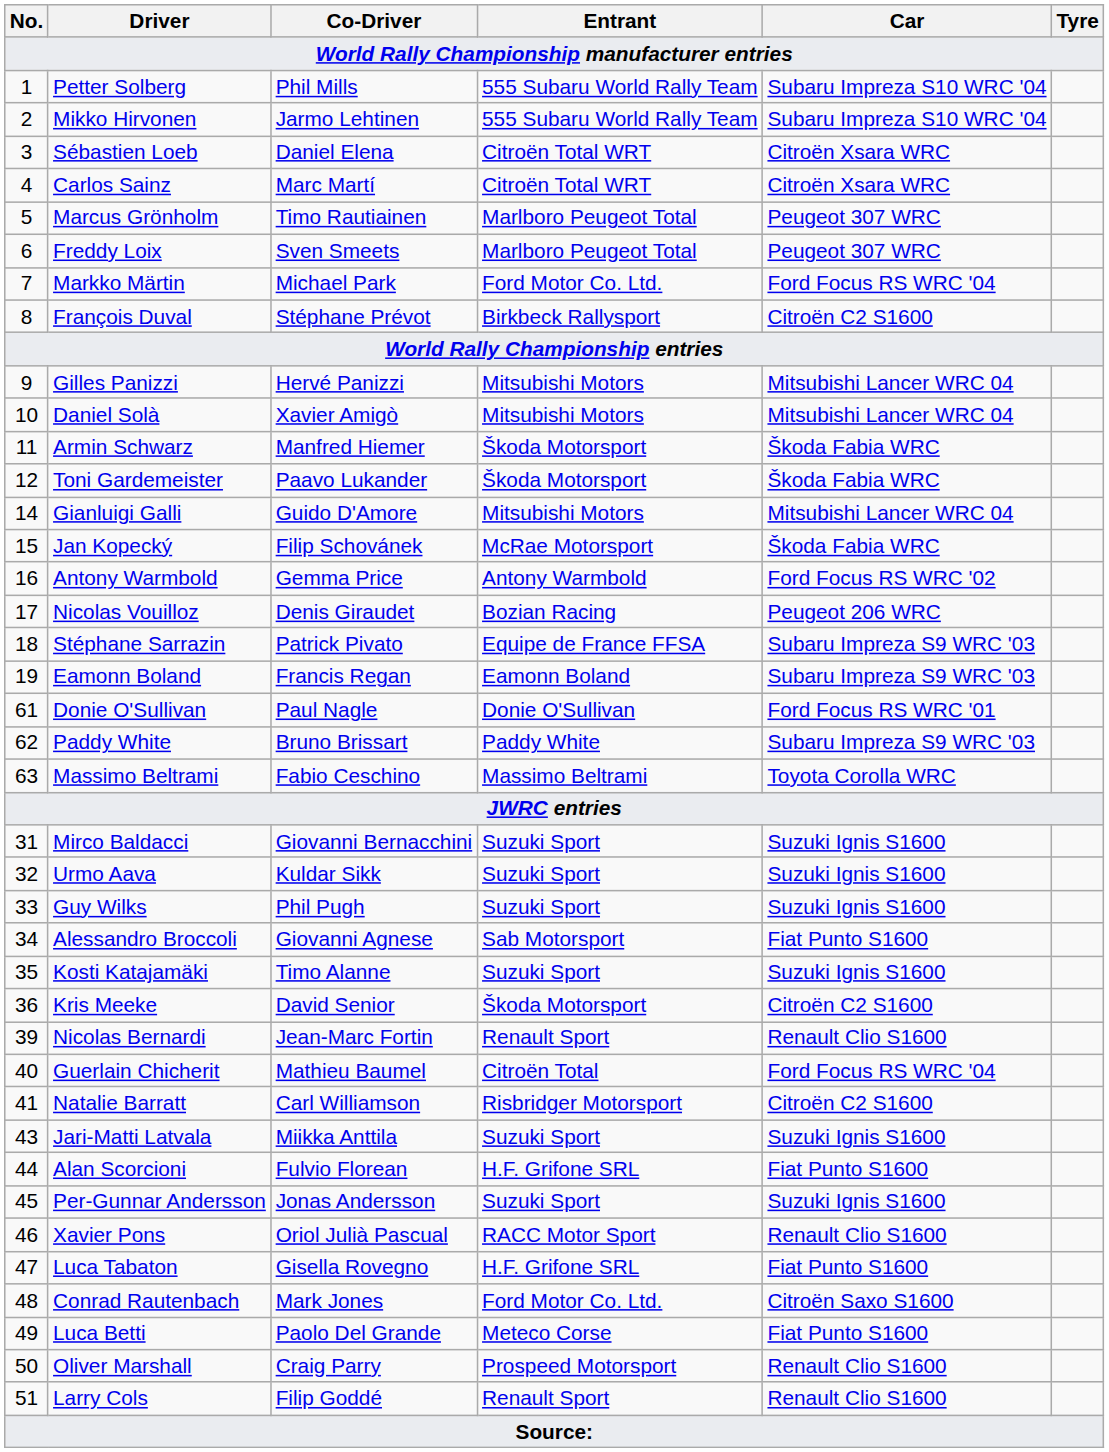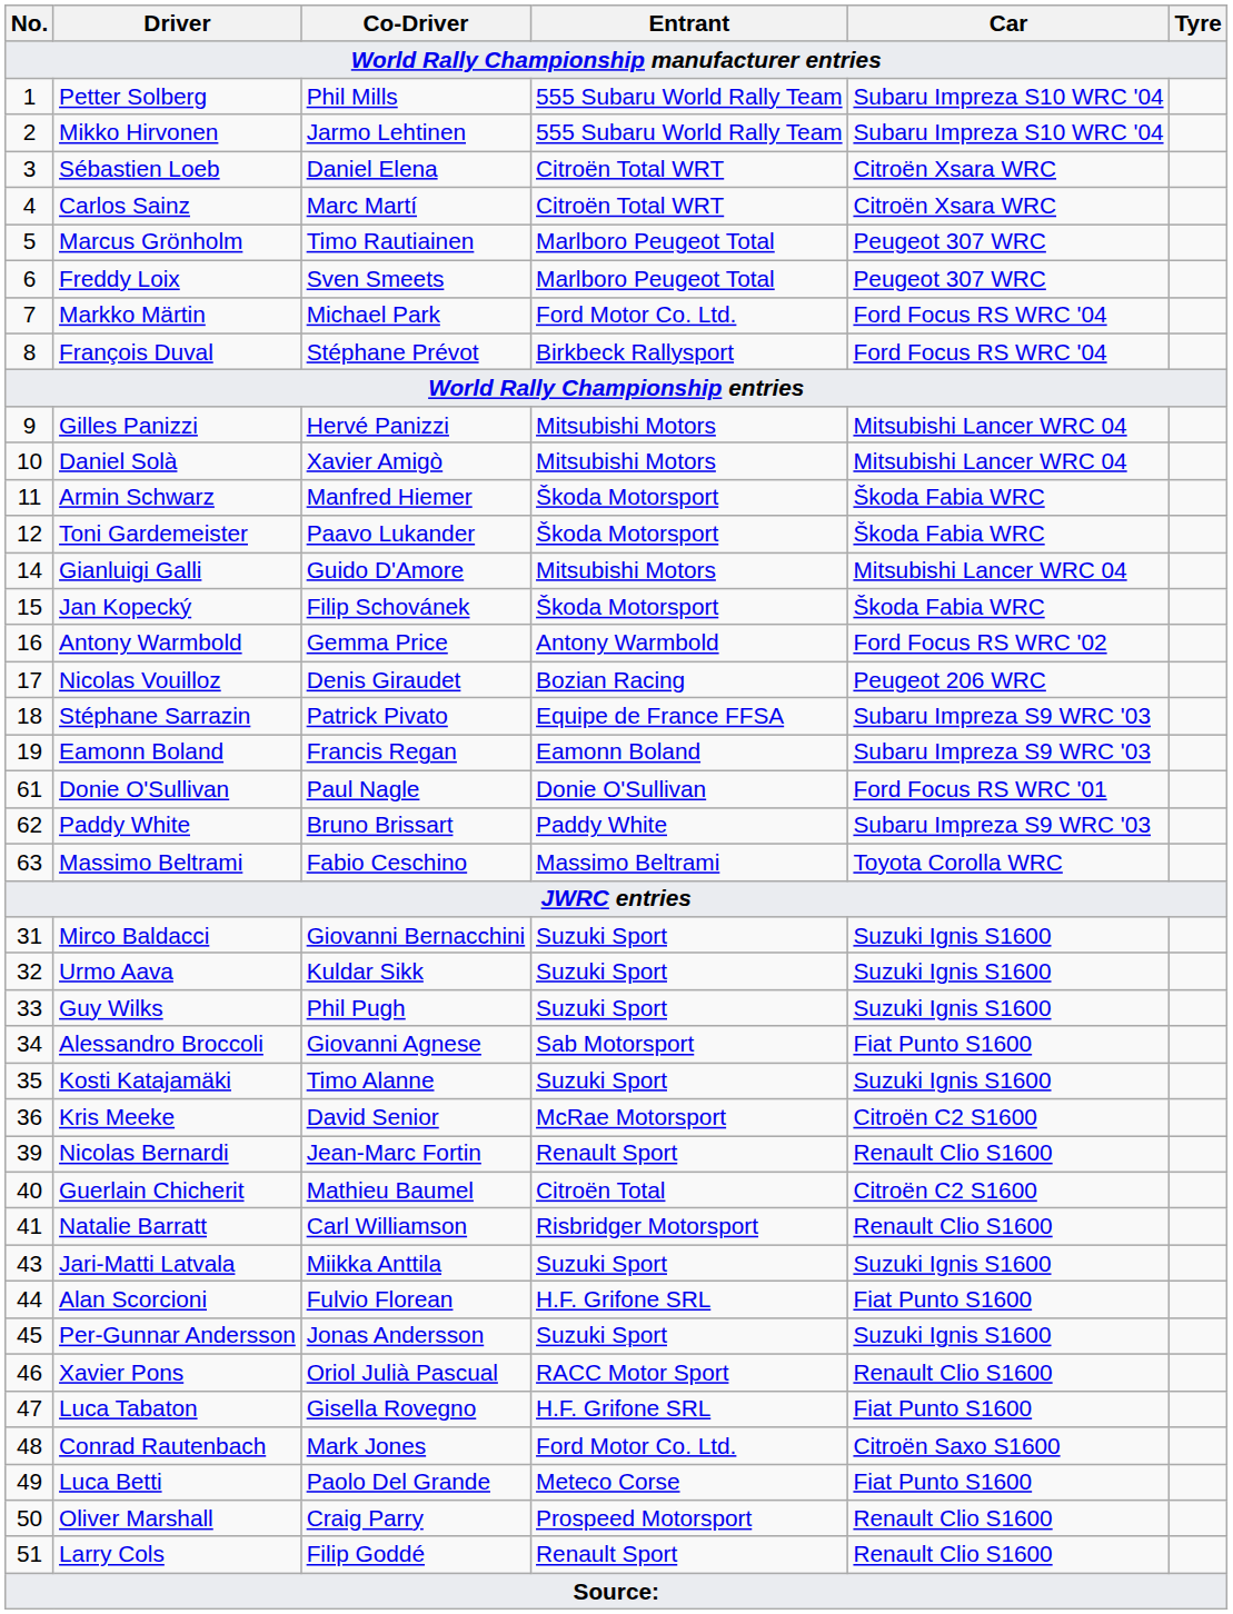 <table class="wikitable" style="font-size: 85%;">
 <tr>
 <th>No.</th>
 <th>Driver</th>
 <th>Co-Driver</th>
 <th>Entrant</th>
 <th>Car</th>
 <th>Tyre</th>
 </tr>
 <tr>
 <td style="background-color:#EAECF0; text-align:center" colspan="6"><strong><em><a href='#'>World Rally Championship</a> manufacturer entries</em></strong></td>
 </tr>
 <tr>
 <td align="center">1</td>
 <td> <a href='#'>Petter Solberg</a></td>
 <td> <a href='#'>Phil Mills</a></td>
 <td> <a href='#'>555 Subaru World Rally Team</a></td>
 <td><a href='#'>Subaru Impreza S10 WRC '04</a></td>
 <td align="center"></td>
 </tr>
 <tr>
 <td align="center">2</td>
 <td> <a href='#'>Mikko Hirvonen</a></td>
 <td> <a href='#'>Jarmo Lehtinen</a></td>
 <td> <a href='#'>555 Subaru World Rally Team</a></td>
 <td><a href='#'>Subaru Impreza S10 WRC '04</a></td>
 <td align="center"></td>
 </tr>
 <tr>
 <td align="center">3</td>
 <td> <a href='#'>Sébastien Loeb</a></td>
 <td> <a href='#'>Daniel Elena</a></td>
 <td> <a href='#'>Citroën Total WRT</a></td>
 <td><a href='#'>Citroën Xsara WRC</a></td>
 <td align="center"></td>
 </tr>
 <tr>
 <td align="center">4</td>
 <td> <a href='#'>Carlos Sainz</a></td>
 <td> <a href='#'>Marc Martí</a></td>
 <td> <a href='#'>Citroën Total WRT</a></td>
 <td><a href='#'>Citroën Xsara WRC</a></td>
 <td align="center"></td>
 </tr>
 <tr>
 <td align="center">5</td>
 <td> <a href='#'>Marcus Grönholm</a></td>
 <td> <a href='#'>Timo Rautiainen</a></td>
 <td> <a href='#'>Marlboro Peugeot Total</a></td>
 <td><a href='#'>Peugeot 307 WRC</a></td>
 <td align="center"></td>
 </tr>
 <tr>
 <td align="center">6</td>
 <td> <a href='#'>Freddy Loix</a></td>
 <td> <a href='#'>Sven Smeets</a></td>
 <td> <a href='#'>Marlboro Peugeot Total</a></td>
 <td><a href='#'>Peugeot 307 WRC</a></td>
 <td align="center"></td>
 </tr>
 <tr>
 <td align="center">7</td>
 <td> <a href='#'>Markko Märtin</a></td>
 <td> <a href='#'>Michael Park</a></td>
 <td> <a href='#'>Ford Motor Co. Ltd.</a></td>
 <td><a href='#'>Ford Focus RS WRC '04</a></td>
 <td align="center"></td>
 </tr>
 <tr>
 <td align="center">8</td>
 <td> <a href='#'>François Duval</a></td>
 <td> <a href='#'>Stéphane Prévot</a></td>
 <td> <a href='#'>Birkbeck Rallysport</a></td>
-<td><a href='#'>Citroën C2 S1600</a></td>
+<td><a href='#'>Ford Focus RS WRC '04</a></td>
 <td align="center"></td>
 </tr>
 <tr>
 <td style="background-color:#EAECF0; text-align:center" colspan="6"><strong><em><a href='#'>World Rally Championship</a> entries</em></strong></td>
 </tr>
 <tr>
 <td align="center">9</td>
 <td> <a href='#'>Gilles Panizzi</a></td>
 <td> <a href='#'>Hervé Panizzi</a></td>
 <td> <a href='#'>Mitsubishi Motors</a></td>
 <td><a href='#'>Mitsubishi Lancer WRC 04</a></td>
 <td align="center"></td>
 </tr>
 <tr>
 <td align="center">10</td>
 <td> <a href='#'>Daniel Solà</a></td>
 <td> <a href='#'>Xavier Amigò</a></td>
 <td> <a href='#'>Mitsubishi Motors</a></td>
 <td><a href='#'>Mitsubishi Lancer WRC 04</a></td>
 <td align="center"></td>
 </tr>
 <tr>
 <td align="center">11</td>
 <td> <a href='#'>Armin Schwarz</a></td>
 <td> <a href='#'>Manfred Hiemer</a></td>
 <td> <a href='#'>Škoda Motorsport</a></td>
 <td><a href='#'>Škoda Fabia WRC</a></td>
 <td align="center"></td>
 </tr>
 <tr>
 <td align="center">12</td>
 <td> <a href='#'>Toni Gardemeister</a></td>
 <td> <a href='#'>Paavo Lukander</a></td>
 <td> <a href='#'>Škoda Motorsport</a></td>
 <td><a href='#'>Škoda Fabia WRC</a></td>
 <td align="center"></td>
 </tr>
 <tr>
 <td align="center">14</td>
 <td> <a href='#'>Gianluigi Galli</a></td>
 <td> <a href='#'>Guido D'Amore</a></td>
 <td> <a href='#'>Mitsubishi Motors</a></td>
 <td><a href='#'>Mitsubishi Lancer WRC 04</a></td>
 <td align="center"></td>
 </tr>
 <tr>
 <td align="center">15</td>
 <td> <a href='#'>Jan Kopecký</a></td>
 <td> <a href='#'>Filip Schovánek</a></td>
-<td> <a href='#'>McRae Motorsport</a></td>
+<td> <a href='#'>Škoda Motorsport</a></td>
 <td><a href='#'>Škoda Fabia WRC</a></td>
 <td align="center"></td>
 </tr>
 <tr>
 <td align="center">16</td>
 <td> <a href='#'>Antony Warmbold</a></td>
 <td> <a href='#'>Gemma Price</a></td>
 <td> <a href='#'>Antony Warmbold</a></td>
 <td><a href='#'>Ford Focus RS WRC '02</a></td>
 <td align="center"></td>
 </tr>
 <tr>
 <td align="center">17</td>
 <td> <a href='#'>Nicolas Vouilloz</a></td>
 <td> <a href='#'>Denis Giraudet</a></td>
 <td> <a href='#'>Bozian Racing</a></td>
 <td><a href='#'>Peugeot 206 WRC</a></td>
 <td align="center"></td>
 </tr>
 <tr>
 <td align="center">18</td>
 <td> <a href='#'>Stéphane Sarrazin</a></td>
 <td> <a href='#'>Patrick Pivato</a></td>
 <td> <a href='#'>Equipe de France FFSA</a></td>
 <td><a href='#'>Subaru Impreza S9 WRC '03</a></td>
 <td align="center"></td>
 </tr>
 <tr>
 <td align="center">19</td>
 <td> <a href='#'>Eamonn Boland</a></td>
 <td> <a href='#'>Francis Regan</a></td>
 <td> <a href='#'>Eamonn Boland</a></td>
 <td><a href='#'>Subaru Impreza S9 WRC '03</a></td>
 <td align="center"></td>
 </tr>
 <tr>
 <td align="center">61</td>
 <td> <a href='#'>Donie O'Sullivan</a></td>
 <td> <a href='#'>Paul Nagle</a></td>
 <td> <a href='#'>Donie O'Sullivan</a></td>
 <td><a href='#'>Ford Focus RS WRC '01</a></td>
 <td></td>
 </tr>
 <tr>
 <td align="center">62</td>
 <td> <a href='#'>Paddy White</a></td>
 <td> <a href='#'>Bruno Brissart</a></td>
 <td> <a href='#'>Paddy White</a></td>
 <td><a href='#'>Subaru Impreza S9 WRC '03</a></td>
 <td align="center"></td>
 </tr>
 <tr>
 <td align="center">63</td>
 <td> <a href='#'>Massimo Beltrami</a></td>
 <td> <a href='#'>Fabio Ceschino</a></td>
 <td> <a href='#'>Massimo Beltrami</a></td>
 <td><a href='#'>Toyota Corolla WRC</a></td>
 <td></td>
 </tr>
 <tr>
 <td style="background-color:#EAECF0; text-align:center" colspan="6"><strong><em><a href='#'>JWRC</a> entries</em></strong></td>
 </tr>
 <tr>
 <td align="center">31</td>
 <td> <a href='#'>Mirco Baldacci</a></td>
 <td> <a href='#'>Giovanni Bernacchini</a></td>
 <td> <a href='#'>Suzuki Sport</a></td>
 <td><a href='#'>Suzuki Ignis S1600</a></td>
 <td align="center"></td>
 </tr>
 <tr>
 <td align="center">32</td>
 <td> <a href='#'>Urmo Aava</a></td>
 <td> <a href='#'>Kuldar Sikk</a></td>
 <td> <a href='#'>Suzuki Sport</a></td>
 <td><a href='#'>Suzuki Ignis S1600</a></td>
 <td align="center"></td>
 </tr>
 <tr>
 <td align="center">33</td>
 <td> <a href='#'>Guy Wilks</a></td>
 <td> <a href='#'>Phil Pugh</a></td>
 <td> <a href='#'>Suzuki Sport</a></td>
 <td><a href='#'>Suzuki Ignis S1600</a></td>
 <td align="center"></td>
 </tr>
 <tr>
 <td align="center">34</td>
 <td> <a href='#'>Alessandro Broccoli</a></td>
 <td> <a href='#'>Giovanni Agnese</a></td>
 <td> <a href='#'>Sab Motorsport</a></td>
 <td><a href='#'>Fiat Punto S1600</a></td>
 <td align="center"></td>
 </tr>
 <tr>
 <td align="center">35</td>
 <td> <a href='#'>Kosti Katajamäki</a></td>
 <td> <a href='#'>Timo Alanne</a></td>
 <td> <a href='#'>Suzuki Sport</a></td>
 <td><a href='#'>Suzuki Ignis S1600</a></td>
 <td align="center"></td>
 </tr>
 <tr>
 <td align="center">36</td>
 <td> <a href='#'>Kris Meeke</a></td>
 <td> <a href='#'>David Senior</a></td>
-<td> <a href='#'>Škoda Motorsport</a></td>
+<td> <a href='#'>McRae Motorsport</a></td>
 <td><a href='#'>Citroën C2 S1600</a></td>
 <td align="center"></td>
 </tr>
 <tr>
 <td align="center">39</td>
 <td> <a href='#'>Nicolas Bernardi</a></td>
 <td> <a href='#'>Jean-Marc Fortin</a></td>
 <td> <a href='#'>Renault Sport</a></td>
 <td><a href='#'>Renault Clio S1600</a></td>
 <td align="center"></td>
 </tr>
 <tr>
 <td align="center">40</td>
 <td> <a href='#'>Guerlain Chicherit</a></td>
 <td> <a href='#'>Mathieu Baumel</a></td>
 <td> <a href='#'>Citroën Total</a></td>
-<td><a href='#'>Ford Focus RS WRC '04</a></td>
+<td><a href='#'>Citroën C2 S1600</a></td>
 <td align="center"></td>
 </tr>
 <tr>
 <td align="center">41</td>
 <td> <a href='#'>Natalie Barratt</a></td>
 <td> <a href='#'>Carl Williamson</a></td>
 <td> <a href='#'>Risbridger Motorsport</a></td>
-<td><a href='#'>Citroën C2 S1600</a></td>
+<td><a href='#'>Renault Clio S1600</a></td>
 <td align="center"></td>
 </tr>
 <tr>
 <td align="center">43</td>
 <td> <a href='#'>Jari-Matti Latvala</a></td>
 <td> <a href='#'>Miikka Anttila</a></td>
 <td> <a href='#'>Suzuki Sport</a></td>
 <td><a href='#'>Suzuki Ignis S1600</a></td>
 <td align="center"></td>
 </tr>
 <tr>
 <td align="center">44</td>
 <td> <a href='#'>Alan Scorcioni</a></td>
 <td> <a href='#'>Fulvio Florean</a></td>
 <td> <a href='#'>H.F. Grifone SRL</a></td>
 <td><a href='#'>Fiat Punto S1600</a></td>
 <td align="center"></td>
 </tr>
 <tr>
 <td align="center">45</td>
 <td> <a href='#'>Per-Gunnar Andersson</a></td>
 <td> <a href='#'>Jonas Andersson</a></td>
 <td> <a href='#'>Suzuki Sport</a></td>
 <td><a href='#'>Suzuki Ignis S1600</a></td>
 <td align="center"></td>
 </tr>
 <tr>
 <td align="center">46</td>
 <td> <a href='#'>Xavier Pons</a></td>
 <td> <a href='#'>Oriol Julià Pascual</a></td>
 <td> <a href='#'>RACC Motor Sport</a></td>
 <td><a href='#'>Renault Clio S1600</a></td>
 <td align="center"></td>
 </tr>
 <tr>
 <td align="center">47</td>
 <td> <a href='#'>Luca Tabaton</a></td>
 <td> <a href='#'>Gisella Rovegno</a></td>
 <td> <a href='#'>H.F. Grifone SRL</a></td>
 <td><a href='#'>Fiat Punto S1600</a></td>
 <td align="center"></td>
 </tr>
 <tr>
 <td align="center">48</td>
 <td> <a href='#'>Conrad Rautenbach</a></td>
 <td> <a href='#'>Mark Jones</a></td>
 <td> <a href='#'>Ford Motor Co. Ltd.</a></td>
 <td><a href='#'>Citroën Saxo S1600</a></td>
 <td align="center"></td>
 </tr>
 <tr>
 <td align="center">49</td>
 <td> <a href='#'>Luca Betti</a></td>
 <td> <a href='#'>Paolo Del Grande</a></td>
 <td> <a href='#'>Meteco Corse</a></td>
 <td><a href='#'>Fiat Punto S1600</a></td>
 <td align="center"></td>
 </tr>
 <tr>
 <td align="center">50</td>
 <td> <a href='#'>Oliver Marshall</a></td>
 <td> <a href='#'>Craig Parry</a></td>
 <td> <a href='#'>Prospeed Motorsport</a></td>
 <td><a href='#'>Renault Clio S1600</a></td>
 <td align="center"></td>
 </tr>
 <tr>
 <td align="center">51</td>
 <td> <a href='#'>Larry Cols</a></td>
 <td> <a href='#'>Filip Goddé</a></td>
 <td> <a href='#'>Renault Sport</a></td>
 <td><a href='#'>Renault Clio S1600</a></td>
 <td align="center"></td>
 </tr>
 <tr>
 <td style="background-color:#EAECF0; text-align:center" colspan="6"><strong>Source:</strong></td>
 </tr>
 <tr>
 </tr>
 </table>
